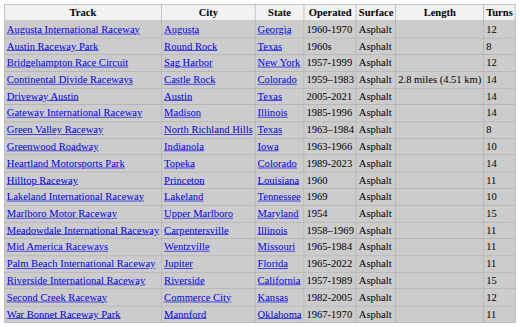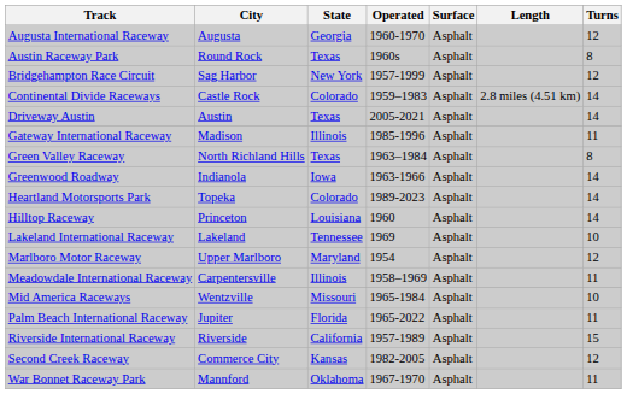 <table class="wikitable sortable">
 <tr>
 <th>Track</th>
 <th>City</th>
 <th>State</th>
 <th>Operated</th>
 <th>Surface</th>
 <th>Length</th>
 <th>Turns</th>
 </tr>
 <tr style="background:#CCCCCC;">
 <td><a href='#'>Augusta International Raceway</a></td>
 <td><a href='#'>Augusta</a></td>
 <td><a href='#'>Georgia</a></td>
 <td>1960-1970</td>
 <td>Asphalt</td>
 <td></td>
 <td>12</td>
 </tr>
 <tr style="background:#CCCCCC;">
 <td><a href='#'>Austin Raceway Park</a></td>
 <td><a href='#'>Round Rock</a></td>
 <td><a href='#'>Texas</a></td>
 <td>1960s</td>
 <td>Asphalt</td>
 <td></td>
 <td>8</td>
 </tr>
 <tr style="background:#CCCCCC;">
 <td><a href='#'>Bridgehampton Race Circuit</a></td>
 <td><a href='#'>Sag Harbor</a></td>
 <td><a href='#'>New York</a></td>
 <td>1957-1999</td>
 <td>Asphalt</td>
 <td></td>
 <td>12</td>
 </tr>
 <tr style="background:#CCCCCC;">
 <td><a href='#'>Continental Divide Raceways</a></td>
 <td><a href='#'>Castle Rock</a></td>
 <td><a href='#'>Colorado</a></td>
 <td>1959–1983</td>
 <td>Asphalt</td>
 <td>2.8 miles (4.51 km)</td>
 <td>14</td>
 </tr>
 <tr style="background:#CCCCCC;">
 <td><a href='#'>Driveway Austin</a></td>
 <td><a href='#'>Austin</a></td>
 <td><a href='#'>Texas</a></td>
 <td>2005-2021</td>
 <td>Asphalt</td>
 <td></td>
 <td>14</td>
 </tr>
 <tr style="background:#CCCCCC;">
 <td><a href='#'>Gateway International Raceway</a></td>
 <td><a href='#'>Madison</a></td>
 <td><a href='#'>Illinois</a></td>
 <td>1985-1996</td>
 <td>Asphalt</td>
 <td></td>
-<td>14</td>
+<td>11</td>
 </tr>
 <tr style="background:#CCCCCC;">
 <td><a href='#'>Green Valley Raceway</a></td>
 <td><a href='#'>North Richland Hills</a></td>
 <td><a href='#'>Texas</a></td>
 <td>1963–1984</td>
 <td>Asphalt</td>
 <td></td>
 <td>8</td>
 </tr>
 <tr style="background:#CCCCCC;">
 <td><a href='#'>Greenwood Roadway</a></td>
 <td><a href='#'>Indianola</a></td>
 <td><a href='#'>Iowa</a></td>
 <td>1963-1966</td>
 <td>Asphalt</td>
 <td></td>
-<td>10</td>
+<td>14</td>
 </tr>
 <tr style="background:#CCCCCC;">
 <td><a href='#'>Heartland Motorsports Park</a></td>
 <td><a href='#'>Topeka</a></td>
 <td><a href='#'>Colorado</a></td>
 <td>1989-2023</td>
 <td>Asphalt</td>
 <td></td>
 <td>14</td>
 </tr>
 <tr style="background:#CCCCCC;">
 <td><a href='#'>Hilltop Raceway</a></td>
 <td><a href='#'>Princeton</a></td>
 <td><a href='#'>Louisiana</a></td>
 <td>1960</td>
 <td>Asphalt</td>
 <td></td>
-<td>11</td>
+<td>14</td>
 </tr>
 <tr style="background:#CCCCCC;">
 <td><a href='#'>Lakeland International Raceway</a></td>
 <td><a href='#'>Lakeland</a></td>
 <td><a href='#'>Tennessee</a></td>
 <td>1969</td>
 <td>Asphalt</td>
 <td></td>
 <td>10</td>
 </tr>
 <tr style="background:#CCCCCC;">
 <td><a href='#'>Marlboro Motor Raceway</a></td>
 <td><a href='#'>Upper Marlboro</a></td>
 <td><a href='#'>Maryland</a></td>
 <td>1954</td>
 <td>Asphalt</td>
 <td></td>
-<td>15</td>
+<td>12</td>
 </tr>
 <tr style="background:#CCCCCC;">
 <td><a href='#'>Meadowdale International Raceway</a></td>
 <td><a href='#'>Carpentersville</a></td>
 <td><a href='#'>Illinois</a></td>
 <td>1958–1969</td>
 <td>Asphalt</td>
 <td></td>
 <td>11</td>
 </tr>
 <tr style="background:#CCCCCC;">
 <td><a href='#'>Mid America Raceways</a></td>
 <td><a href='#'>Wentzville</a></td>
 <td><a href='#'>Missouri</a></td>
 <td>1965-1984</td>
 <td>Asphalt</td>
 <td></td>
-<td>11</td>
+<td>10</td>
 </tr>
 <tr style="background:#CCCCCC;">
 <td><a href='#'>Palm Beach International Raceway</a></td>
 <td><a href='#'>Jupiter</a></td>
 <td><a href='#'>Florida</a></td>
 <td>1965-2022</td>
 <td>Asphalt</td>
 <td></td>
 <td>11</td>
 </tr>
 <tr style="background:#CCCCCC;">
 <td><a href='#'>Riverside International Raceway</a></td>
 <td><a href='#'>Riverside</a></td>
 <td><a href='#'>California</a></td>
 <td>1957-1989</td>
 <td>Asphalt</td>
 <td></td>
 <td>15</td>
 </tr>
 <tr style="background:#CCCCCC;">
 <td><a href='#'>Second Creek Raceway</a></td>
 <td><a href='#'>Commerce City</a></td>
 <td><a href='#'>Kansas</a></td>
 <td>1982-2005</td>
 <td>Asphalt</td>
 <td></td>
 <td>12</td>
 </tr>
 <tr style="background:#CCCCCC;">
 <td><a href='#'>War Bonnet Raceway Park</a></td>
 <td><a href='#'>Mannford</a></td>
 <td><a href='#'>Oklahoma</a></td>
 <td>1967-1970</td>
 <td>Asphalt</td>
 <td></td>
 <td>11</td>
 </tr>
 </table>
